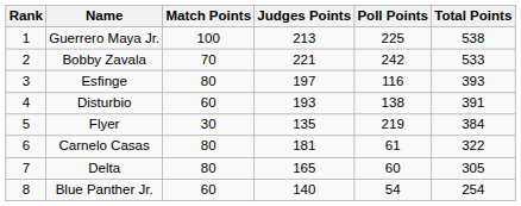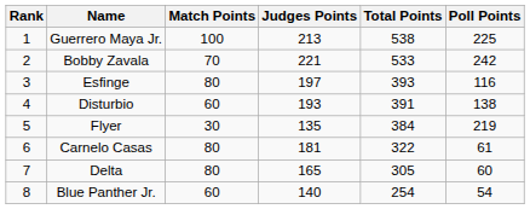 <table class="wikitable" style="margin:1em auto; text-align:center;">
 <tr>
 <th>Rank</th>
 <th>Name</th>
 <th>Match Points</th>
 <th>Judges Points</th>
+<th>Total Points</th>
 <th>Poll Points</th>
-<th>Total Points</th>
 </tr>
 <tr>
 <td>1</td>
 <td>Guerrero Maya Jr.</td>
 <td>100</td>
 <td>213</td>
+<td>538</td>
 <td>225</td>
-<td>538</td>
 </tr>
 <tr>
 <td>2</td>
 <td>Bobby Zavala</td>
 <td>70</td>
 <td>221</td>
+<td>533</td>
 <td>242</td>
-<td>533</td>
 </tr>
 <tr>
 <td>3</td>
 <td>Esfinge</td>
 <td>80</td>
 <td>197</td>
+<td>393</td>
 <td>116</td>
-<td>393</td>
 </tr>
 <tr>
 <td>4</td>
 <td>Disturbio</td>
 <td>60</td>
 <td>193</td>
+<td>391</td>
 <td>138</td>
-<td>391</td>
 </tr>
 <tr>
 <td>5</td>
 <td>Flyer</td>
 <td>30</td>
 <td>135</td>
+<td>384</td>
 <td>219</td>
-<td>384</td>
 </tr>
 <tr>
 <td>6</td>
 <td>Carnelo Casas</td>
 <td>80</td>
 <td>181</td>
+<td>322</td>
 <td>61</td>
-<td>322</td>
 </tr>
 <tr>
 <td>7</td>
 <td>Delta</td>
 <td>80</td>
 <td>165</td>
+<td>305</td>
 <td>60</td>
-<td>305</td>
 </tr>
 <tr>
 <td>8</td>
 <td>Blue Panther Jr.</td>
 <td>60</td>
 <td>140</td>
+<td>254</td>
 <td>54</td>
-<td>254</td>
 </tr>
 </table>
